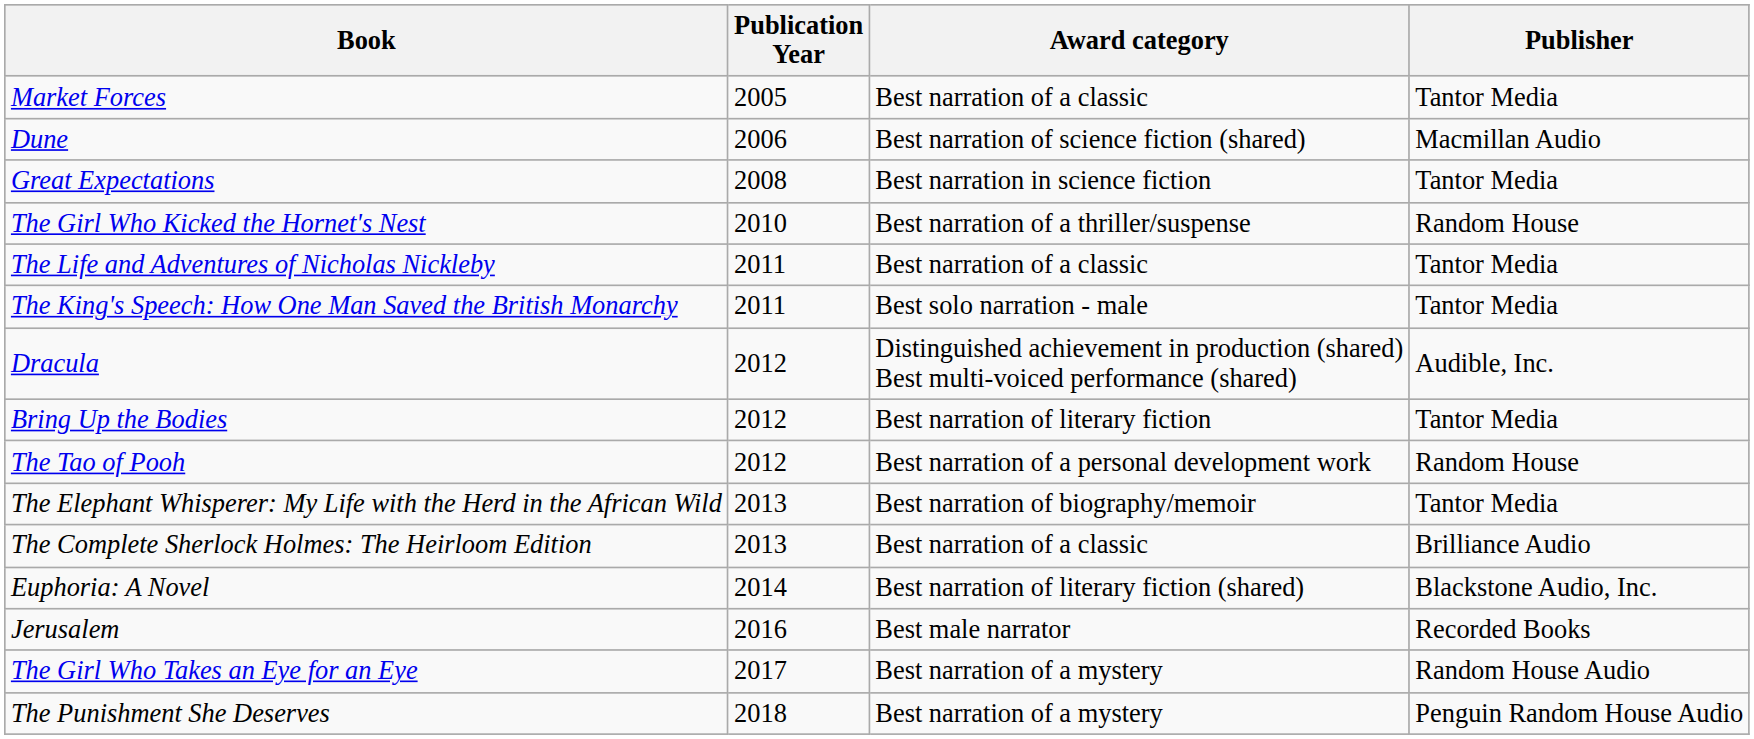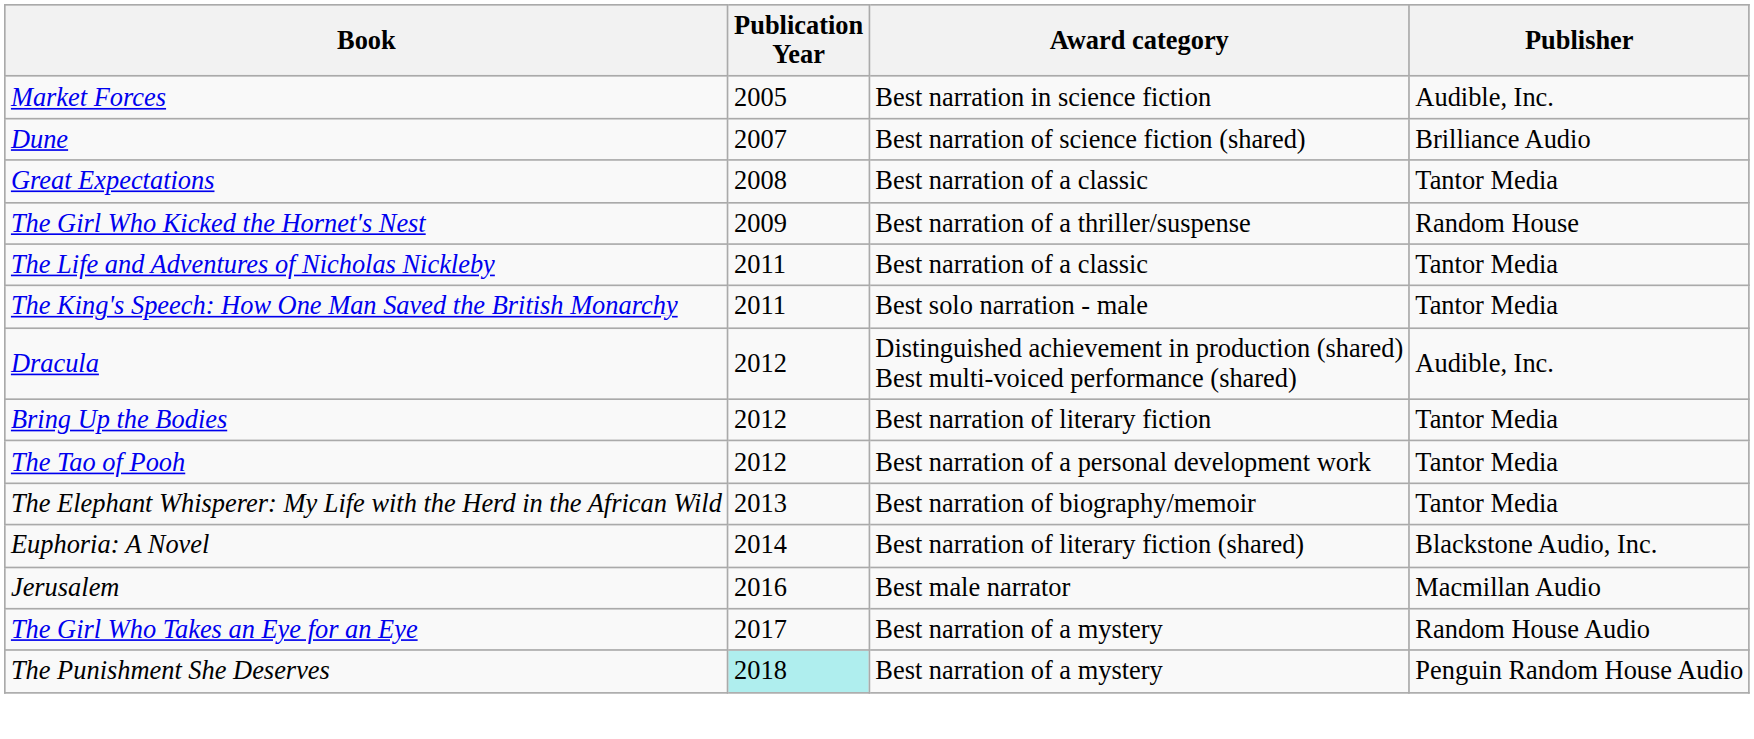 <table class="wikitable">
 <tr>
 <th>Book</th>
 <th>Publication<br>Year</th>
 <th>Award category</th>
 <th>Publisher</th>
 </tr>
 <tr>
 <td><em><a href='#'>Market Forces</a></em></td>
 <td>2005</td>
+<td>Best narration in science fiction</td>
+<td>Audible, Inc.</td>
+</tr>
+<tr>
+<td><em><a href='#'>Dune</a></em></td>
+<td>2007</td>
+<td>Best narration of science fiction (shared)</td>
+<td>Brilliance Audio</td>
+</tr>
+<tr>
+<td><em><a href='#'>Great Expectations</a></em></td>
+<td>2008</td>
 <td>Best narration of a classic</td>
 <td>Tantor Media</td>
 </tr>
 <tr>
-<td><em><a href='#'>Dune</a></em></td>
-<td>2006</td>
-<td>Best narration of science fiction (shared)</td>
-<td>Macmillan Audio</td>
-</tr>
-<tr>
-<td><em><a href='#'>Great Expectations</a></em></td>
-<td>2008</td>
-<td>Best narration in science fiction</td>
-<td>Tantor Media</td>
-</tr>
-<tr>
 <td><a href='#'><em>The Girl Who Kicked the Hornet's Nest</em></a></td>
-<td>2010</td>
+<td>2009</td>
 <td>Best narration of a thriller/suspense</td>
 <td>Random House</td>
 </tr>
 <tr>
 <td><a href='#'><em>The Life and Adventures of Nicholas Nickleby</em></a></td>
 <td>2011</td>
 <td>Best narration of a classic</td>
 <td>Tantor Media</td>
 </tr>
 <tr>
 <td><em><a href='#'>The King's Speech: How One Man Saved the British Monarchy</a></em></td>
 <td>2011</td>
 <td>Best solo narration - male</td>
 <td>Tantor Media</td>
 </tr>
 <tr>
 <td><em><a href='#'>Dracula</a></em></td>
 <td>2012</td>
 <td>Distinguished achievement in production (shared)<br>Best multi-voiced performance (shared)</td>
 <td>Audible, Inc.</td>
 </tr>
 <tr>
 <td><em><a href='#'>Bring Up the Bodies</a></em></td>
 <td>2012</td>
 <td>Best narration of literary fiction</td>
 <td>Tantor Media</td>
 </tr>
 <tr>
 <td><em><a href='#'>The Tao of Pooh</a></em></td>
 <td>2012</td>
 <td>Best narration of a personal development work</td>
-<td>Random House</td>
+<td>Tantor Media</td>
 </tr>
 <tr>
 <td><em>The Elephant Whisperer: My Life with the Herd in the African Wild</em></td>
 <td>2013</td>
 <td>Best narration of biography/memoir</td>
 <td>Tantor Media</td>
-</tr>
-<tr>
-<td><em>The Complete Sherlock Holmes: The Heirloom Edition</em></td>
-<td>2013</td>
-<td>Best narration of a classic</td>
-<td>Brilliance Audio</td>
 </tr>
 <tr>
 <td><em>Euphoria: A Novel</em></td>
 <td>2014</td>
 <td>Best narration of literary fiction (shared)</td>
 <td>Blackstone Audio, Inc.</td>
 </tr>
 <tr>
 <td><em>Jerusalem</em></td>
 <td>2016</td>
 <td>Best male narrator</td>
-<td>Recorded Books</td>
+<td>Macmillan Audio</td>
 </tr>
 <tr>
 <td><em><a href='#'>The Girl Who Takes an Eye for an Eye</a></em></td>
 <td>2017</td>
 <td>Best narration of a mystery</td>
 <td>Random House Audio</td>
 </tr>
 <tr>
 <td><em>The Punishment She Deserves</em></td>
-<td>2018</td>
+<td style="background: paleturquoise;">2018</td>
 <td>Best narration of a mystery</td>
 <td>Penguin Random House Audio</td>
 </tr>
 </table>
